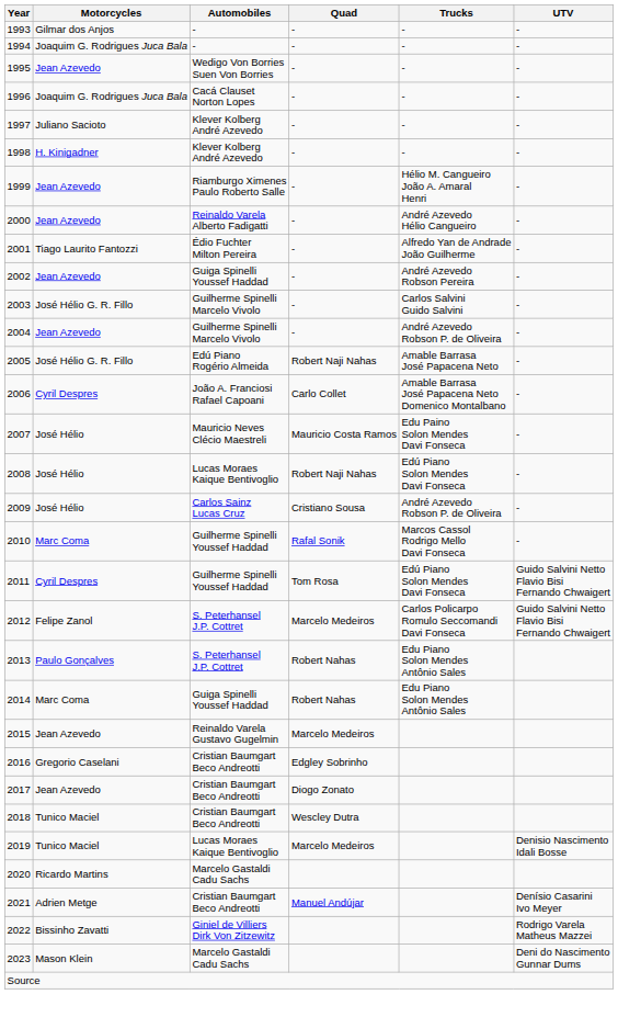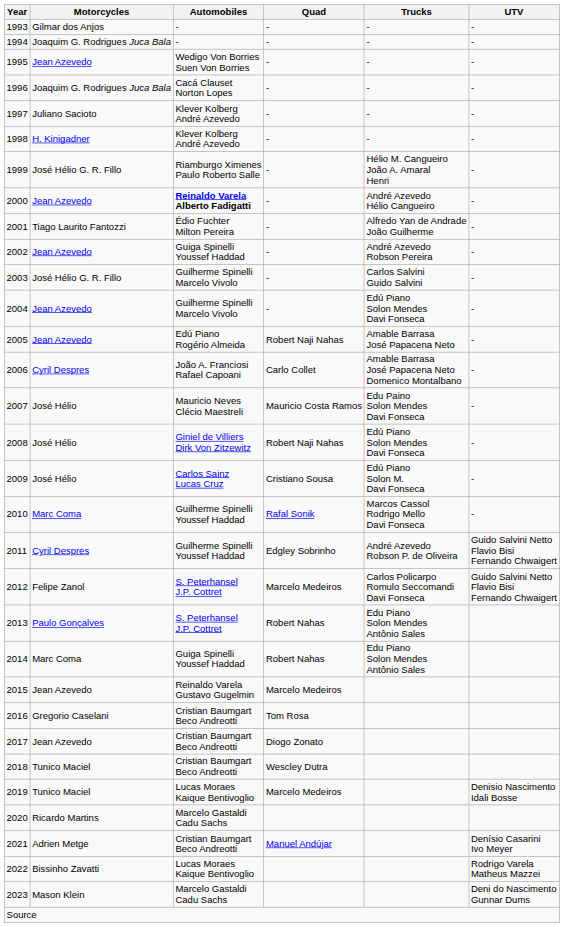 <table class="wikitable" style="font-size:90%;">
 <tr>
 <th>Year</th>
 <th>Motorcycles</th>
 <th>Automobiles</th>
 <th>Quad</th>
 <th>Trucks</th>
 <th>UTV</th>
 </tr>
 <tr>
 <td>1993</td>
 <td> Gilmar dos Anjos</td>
 <td>-</td>
 <td>-</td>
 <td>-</td>
 <td>-</td>
 </tr>
 <tr>
 <td>1994</td>
 <td> Joaquim G. Rodrigues <em>Juca Bala</em></td>
 <td>-</td>
 <td>-</td>
 <td>-</td>
 <td>-</td>
 </tr>
 <tr>
 <td>1995</td>
 <td> <a href='#'>Jean Azevedo</a></td>
 <td>Wedigo Von Borries<br>Suen Von Borries</td>
 <td>-</td>
 <td>-</td>
 <td>-</td>
 </tr>
 <tr>
 <td>1996</td>
 <td> Joaquim G. Rodrigues <em>Juca Bala</em></td>
 <td>Cacá Clauset<br>Norton Lopes</td>
 <td>-</td>
 <td>-</td>
 <td>-</td>
 </tr>
 <tr>
 <td>1997</td>
 <td> Juliano Sacioto</td>
 <td>Klever Kolberg<br>André Azevedo</td>
 <td>-</td>
 <td>-</td>
 <td>-</td>
 </tr>
 <tr>
 <td>1998</td>
 <td> <a href='#'>H. Kinigadner</a></td>
 <td>Klever Kolberg<br>André Azevedo</td>
 <td>-</td>
 <td>-</td>
 <td>-</td>
 </tr>
 <tr>
 <td>1999</td>
-<td> <a href='#'>Jean Azevedo</a></td>
+<td> José Hélio G. R. Fillo</td>
 <td>Riamburgo Ximenes<br>Paulo Roberto Salle</td>
 <td>-</td>
 <td>Hélio M. Cangueiro<br>João A. Amaral<br>Henri</td>
 <td>-</td>
 </tr>
 <tr>
 <td>2000</td>
 <td> <a href='#'>Jean Azevedo</a></td>
-<td><a href='#'>Reinaldo Varela</a><br>Alberto Fadigatti</td>
+<td><strong><a href='#'>Reinaldo Varela</a><br>Alberto Fadigatti</strong></td>
 <td>-</td>
 <td>André Azevedo<br>Hélio Cangueiro</td>
 <td>-</td>
 </tr>
 <tr>
 <td>2001</td>
 <td> Tiago Laurito Fantozzi</td>
 <td>Édio Fuchter<br>Milton Pereira</td>
 <td>-</td>
 <td>Alfredo Yan de Andrade<br>João Guilherme</td>
 <td>-</td>
 </tr>
 <tr>
 <td>2002</td>
 <td> <a href='#'>Jean Azevedo</a></td>
 <td> Guiga Spinelli <br> Youssef Haddad</td>
 <td>-</td>
 <td>André Azevedo<br>Robson Pereira</td>
 <td>-</td>
 </tr>
 <tr>
 <td>2003</td>
 <td> José Hélio G. R. Fillo</td>
 <td>Guilherme Spinelli<br>Marcelo Vivolo</td>
 <td>-</td>
 <td>Carlos Salvini<br>Guido Salvini</td>
 <td>-</td>
 </tr>
 <tr>
 <td>2004</td>
 <td> <a href='#'>Jean Azevedo</a></td>
 <td>Guilherme Spinelli<br>Marcelo Vivolo</td>
 <td>-</td>
-<td>André Azevedo<br>Robson P. de Oliveira</td>
+<td>Edú Piano<br>Solon Mendes<br>Davi Fonseca</td>
 <td>-</td>
 </tr>
 <tr>
 <td>2005</td>
-<td> José Hélio G. R. Fillo</td>
+<td> <a href='#'>Jean Azevedo</a></td>
 <td>Edú Piano<br>Rogério Almeida</td>
 <td>Robert Naji Nahas</td>
 <td>Amable Barrasa<br>José Papacena Neto</td>
 <td>-</td>
 </tr>
 <tr>
 <td>2006</td>
 <td> <a href='#'>Cyril Despres</a></td>
 <td>João A. Franciosi<br>Rafael Capoani</td>
 <td>Carlo Collet</td>
 <td>Amable Barrasa<br>José Papacena Neto<br>Domenico Montalbano</td>
 <td>-</td>
 </tr>
 <tr>
 <td>2007</td>
 <td> José Hélio</td>
 <td>Mauricio Neves<br>Clécio Maestreli</td>
 <td>Mauricio Costa Ramos</td>
 <td>Edu Paino<br>Solon Mendes<br>Davi Fonseca</td>
 <td>-</td>
 </tr>
 <tr>
 <td>2008</td>
 <td> José Hélio</td>
-<td> Lucas Moraes<br> Kaique Bentivoglio</td>
+<td> <a href='#'>Giniel de Villiers</a><br> <a href='#'>Dirk Von Zitzewitz</a></td>
 <td>Robert Naji Nahas</td>
 <td>Edú Piano<br>Solon Mendes<br>Davi Fonseca</td>
 <td>-</td>
 </tr>
 <tr>
 <td>2009</td>
 <td> José Hélio</td>
 <td> <a href='#'>Carlos Sainz</a><br> <a href='#'>Lucas Cruz</a></td>
 <td>Cristiano Sousa</td>
-<td>André Azevedo<br>Robson P. de Oliveira</td>
+<td>Edú Piano<br>Solon M.<br>Davi Fonseca</td>
 <td>-</td>
 </tr>
 <tr>
 <td>2010</td>
 <td> <a href='#'>Marc Coma</a></td>
 <td>Guilherme Spinelli<br>Youssef Haddad</td>
 <td> <a href='#'>Rafal Sonik</a></td>
 <td>Marcos Cassol<br>Rodrigo Mello<br>Davi Fonseca</td>
 <td>-</td>
 </tr>
 <tr>
 <td>2011</td>
 <td> <a href='#'>Cyril Despres</a></td>
 <td>Guilherme Spinelli<br>Youssef Haddad</td>
-<td>Tom Rosa</td>
-<td>Edú Piano<br>Solon Mendes<br>Davi Fonseca</td>
+<td> Edgley Sobrinho</td>
+<td>André Azevedo<br>Robson P. de Oliveira</td>
 <td>Guido Salvini Netto<br>Flavio Bisi<br>Fernando Chwaigert</td>
 </tr>
 <tr>
 <td>2012</td>
 <td>Felipe Zanol</td>
 <td> <a href='#'>S. Peterhansel</a><br> <a href='#'>J.P. Cottret</a></td>
 <td> Marcelo Medeiros</td>
 <td>Carlos Policarpo<br>Romulo Seccomandi<br>Davi Fonseca</td>
 <td>Guido Salvini Netto<br>Flavio Bisi<br>Fernando Chwaigert</td>
 </tr>
 <tr>
 <td>2013</td>
 <td {{Flagicon><a href='#'>Paulo Gonçalves</a></td>
 <td> <a href='#'>S. Peterhansel</a><br> <a href='#'>J.P. Cottret</a></td>
 <td> Robert Nahas</td>
 <td>Edu Piano <br> Solon Mendes <br> Antônio Sales</td>
 <td></td>
 </tr>
 <tr>
 <td>2014</td>
 <td>Marc Coma</td>
 <td> Guiga Spinelli <br> Youssef Haddad</td>
 <td> Robert Nahas</td>
 <td>Edu Piano <br> Solon Mendes <br> Antônio Sales</td>
 <td></td>
 </tr>
 <tr>
 <td>2015</td>
 <td>Jean Azevedo</td>
 <td> Reinaldo Varela <br> Gustavo Gugelmin</td>
 <td> Marcelo Medeiros</td>
 <td></td>
 <td></td>
 </tr>
 <tr>
 <td>2016</td>
 <td>Gregorio Caselani</td>
 <td> Cristian Baumgart <br> Beco Andreotti</td>
-<td> Edgley Sobrinho</td>
+<td>Tom Rosa</td>
 <td></td>
 <td></td>
 </tr>
 <tr>
 <td>2017</td>
 <td> Jean Azevedo</td>
 <td> Cristian Baumgart <br> Beco Andreotti</td>
 <td> Diogo Zonato</td>
 <td></td>
 <td></td>
 </tr>
 <tr>
 <td>2018</td>
 <td>Tunico Maciel</td>
 <td> Cristian Baumgart <br> Beco Andreotti</td>
 <td> Wescley Dutra</td>
 <td></td>
 <td></td>
 </tr>
 <tr>
 <td>2019</td>
 <td>Tunico Maciel</td>
 <td> Lucas Moraes<br> Kaique Bentivoglio</td>
 <td> Marcelo Medeiros</td>
 <td></td>
 <td>Denisio Nascimento<br>Idali Bosse</td>
 </tr>
 <tr>
 <td>2020</td>
 <td>Ricardo Martins</td>
 <td> Marcelo Gastaldi<br> Cadu Sachs</td>
 <td></td>
 <td></td>
 <td></td>
 </tr>
 <tr>
 <td>2021</td>
 <td> Adrien Metge</td>
 <td> Cristian Baumgart<br> Beco Andreotti</td>
 <td> <a href='#'>Manuel Andújar</a></td>
 <td></td>
 <td>Denísio Casarini<br>Ivo Meyer</td>
 </tr>
 <tr>
 <td>2022</td>
 <td>Bissinho Zavatti</td>
-<td> <a href='#'>Giniel de Villiers</a><br> <a href='#'>Dirk Von Zitzewitz</a></td>
+<td> Lucas Moraes<br> Kaique Bentivoglio</td>
 <td></td>
 <td></td>
 <td>Rodrigo Varela<br>Matheus Mazzei</td>
 </tr>
 <tr>
 <td>2023</td>
 <td>Mason Klein</td>
 <td> Marcelo Gastaldi<br> Cadu Sachs</td>
 <td></td>
 <td></td>
 <td>Deni do Nascimento<br>Gunnar Dums</td>
 </tr>
 <tr>
 <td colspan=6>Source</td>
 </tr>
 </table>
